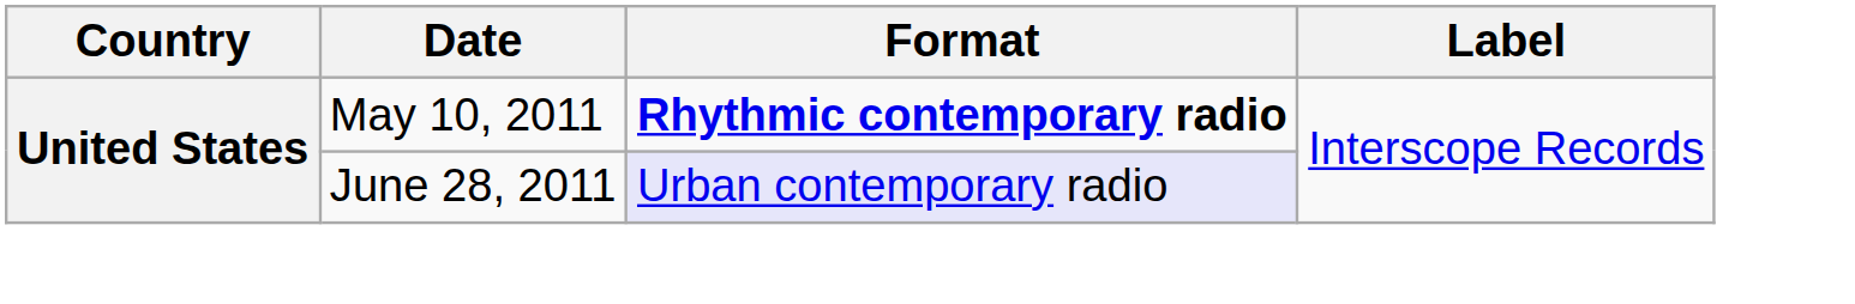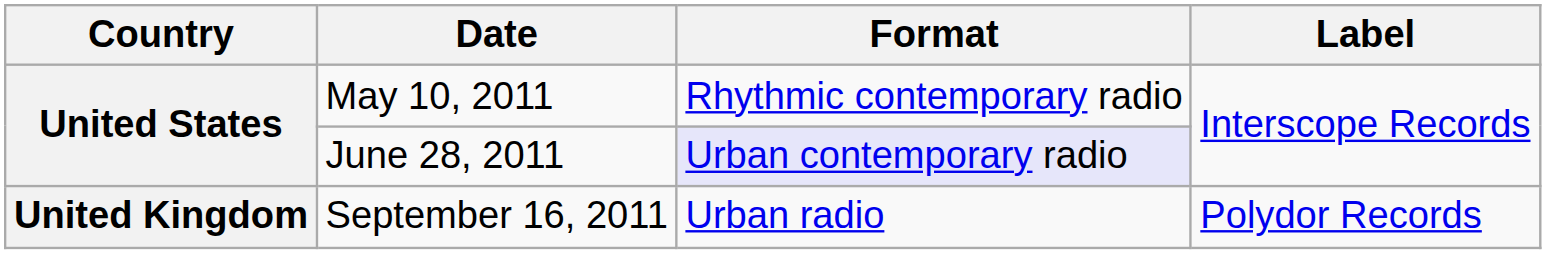 <table class="wikitable plainrowheaders">
 <tr>
 <th scope="col">Country</th>
 <th scope="col">Date</th>
 <th scope="col">Format</th>
 <th scope="col">Label</th>
 </tr>
 <tr>
 <th scope="row" rowspan="2">United States</th>
 <td>May 10, 2011</td>
-<td><strong><a href='#'>Rhythmic contemporary</a> radio</strong></td>
+<td><a href='#'>Rhythmic contemporary</a> radio</td>
 <td rowspan="2"><a href='#'>Interscope Records</a></td>
 </tr>
 <tr>
 <td>June 28, 2011</td>
 <td style="background: lavender;"><a href='#'>Urban contemporary</a> radio</td>
 </tr>
+<tr>
+<th scope="row">United Kingdom</th>
+<td>September 16, 2011</td>
+<td><a href='#'>Urban radio</a></td>
+<td><a href='#'>Polydor Records</a></td>
+</tr>
 </table>
